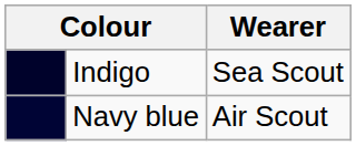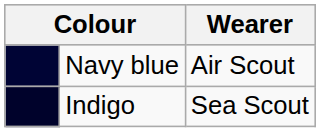 <table class="wikitable">
 <tr>
 <th colspan="2">Colour</th>
 <th>Wearer</th>
 </tr>
 <tr>
+<td style="background:#000435;"></td>
+<td>Navy blue</td>
+<td>Air Scout</td>
+</tr>
+<tr>
 <td style="background:#00022B;">      </td>
 <td>Indigo</td>
 <td>Sea Scout</td>
 </tr>
-<tr>
-<td style="background:#000435;"></td>
-<td>Navy blue</td>
-<td>Air Scout</td>
-</tr>
 </table>
